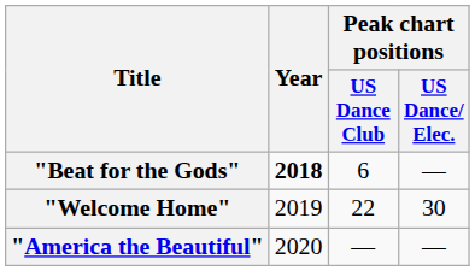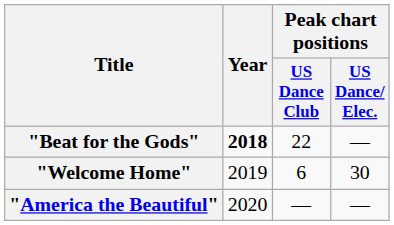 <table class="wikitable plainrowheaders" style="text-align:center;">
 <tr>
 <th scope="col" rowspan="2">Title</th>
 <th scope="col" rowspan="2">Year</th>
 <th scope="col" colspan="2">Peak chart positions</th>
 </tr>
 <tr>
 <th scope="col" style="width:3em;font-size:85%;"><a href='#'>US<br>Dance<br>Club</a><br></th>
 <th scope="col" style="width:3em;font-size:85%;"><a href='#'>US<br>Dance/<br>Elec.</a><br></th>
 </tr>
 <tr>
 <th scope="row">"Beat for the Gods"</th>
 <td><strong>2018</strong></td>
-<td>6</td>
+<td>22</td>
 <td>—</td>
 </tr>
 <tr>
 <th scope="row">"Welcome Home"</th>
 <td>2019</td>
-<td>22</td>
+<td>6</td>
 <td>30</td>
 </tr>
 <tr>
 <th scope="row">"<a href='#'>America the Beautiful</a>"</th>
 <td>2020</td>
 <td>—</td>
 <td>—</td>
 </tr>
 </table>
